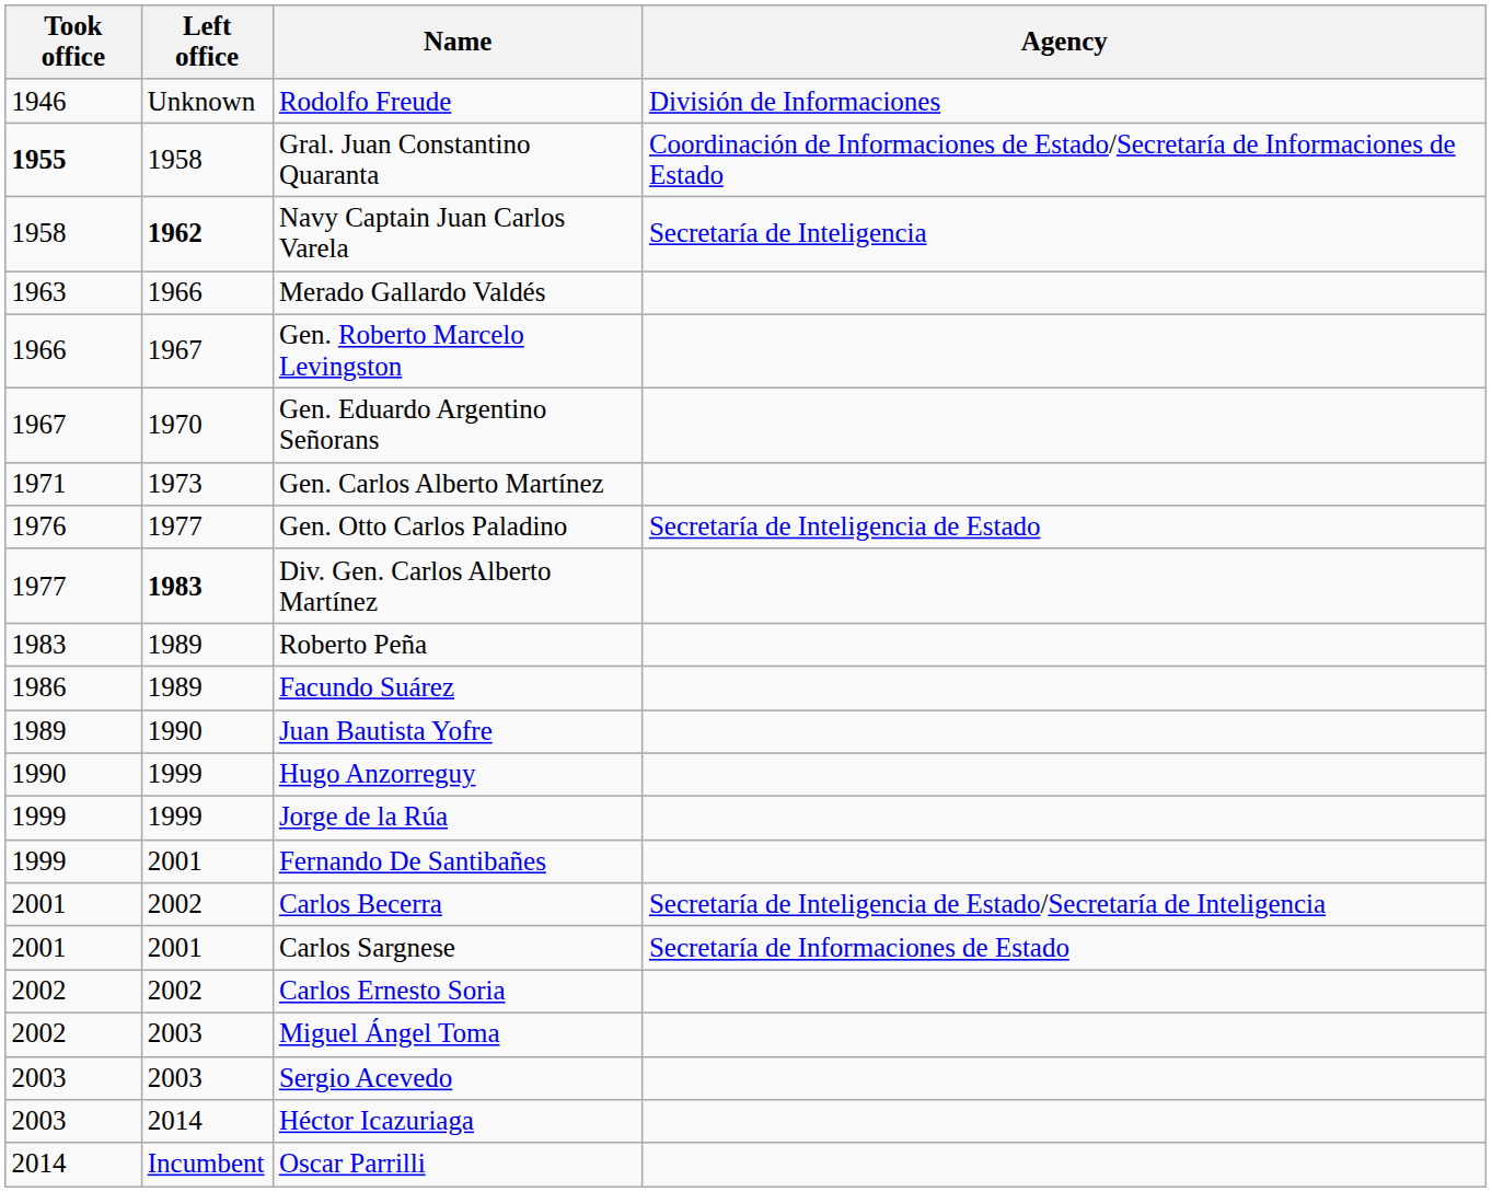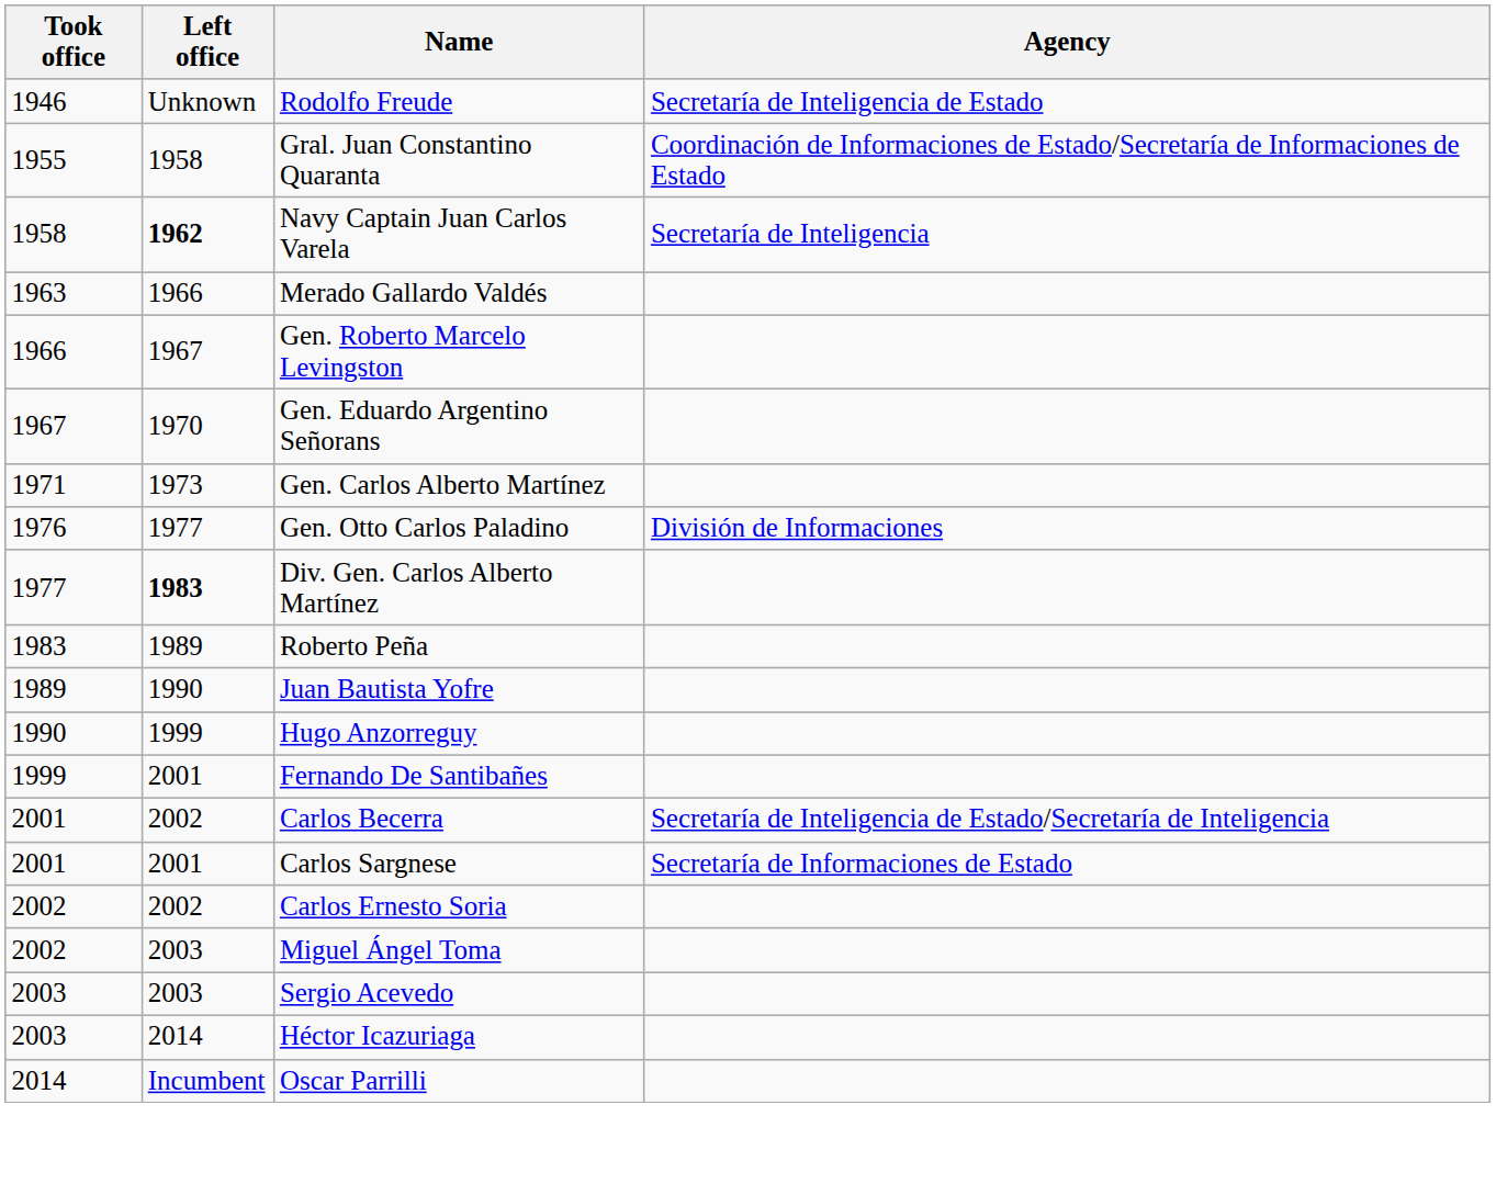 <table class="wikitable">
 <tr>
 <th>Took office</th>
 <th>Left office</th>
 <th>Name</th>
 <th>Agency</th>
 </tr>
 <tr>
 <td>1946</td>
 <td>Unknown</td>
 <td><a href='#'>Rodolfo Freude</a></td>
-<td><a href='#'>División de Informaciones</a></td>
+<td><a href='#'>Secretaría de Inteligencia de Estado</a></td>
 </tr>
 <tr>
-<td><strong>1955</strong></td>
+<td>1955</td>
 <td>1958</td>
 <td>Gral. Juan Constantino Quaranta</td>
 <td><a href='#'>Coordinación de Informaciones de Estado</a>/<a href='#'>Secretaría de Informaciones de Estado</a></td>
 </tr>
 <tr>
 <td>1958</td>
 <td><strong>1962</strong></td>
 <td>Navy Captain Juan Carlos Varela</td>
 <td><a href='#'>Secretaría de Inteligencia</a></td>
 </tr>
 <tr>
 <td>1963</td>
 <td>1966</td>
 <td>Merado Gallardo Valdés</td>
 <td></td>
 </tr>
 <tr>
 <td>1966</td>
 <td>1967</td>
 <td>Gen. <a href='#'>Roberto Marcelo Levingston</a></td>
 <td></td>
 </tr>
 <tr>
 <td>1967</td>
 <td>1970</td>
 <td>Gen. Eduardo Argentino Señorans</td>
 <td></td>
 </tr>
 <tr>
 <td>1971</td>
 <td>1973</td>
 <td>Gen. Carlos Alberto Martínez</td>
 </tr>
 <tr>
 <td>1976</td>
 <td>1977</td>
 <td>Gen. Otto Carlos Paladino</td>
-<td><a href='#'>Secretaría de Inteligencia de Estado</a></td>
+<td><a href='#'>División de Informaciones</a></td>
 </tr>
 <tr>
 <td>1977</td>
 <td><strong>1983</strong></td>
 <td>Div. Gen. Carlos Alberto Martínez</td>
 <td></td>
 </tr>
 <tr>
 <td>1983</td>
 <td>1989</td>
 <td>Roberto Peña</td>
 <td></td>
 </tr>
 <tr>
-<td>1986</td>
-<td>1989</td>
-<td><a href='#'>Facundo Suárez</a></td>
-<td></td>
-</tr>
-<tr>
 <td>1989</td>
 <td>1990</td>
 <td><a href='#'>Juan Bautista Yofre</a></td>
 <td></td>
 </tr>
 <tr>
 <td>1990</td>
 <td>1999</td>
 <td><a href='#'>Hugo Anzorreguy</a></td>
-<td></td>
-</tr>
-<tr>
-<td>1999</td>
-<td>1999</td>
-<td><a href='#'>Jorge de la Rúa</a></td>
 <td></td>
 </tr>
 <tr>
 <td>1999</td>
 <td>2001</td>
 <td><a href='#'>Fernando De Santibañes</a></td>
 <td></td>
 </tr>
 <tr>
 <td>2001</td>
 <td>2002</td>
 <td><a href='#'>Carlos Becerra</a></td>
 <td><a href='#'>Secretaría de Inteligencia de Estado</a>/<a href='#'>Secretaría de Inteligencia</a></td>
 </tr>
 <tr>
 <td>2001</td>
 <td>2001</td>
 <td>Carlos Sargnese</td>
 <td><a href='#'>Secretaría de Informaciones de Estado</a></td>
 </tr>
 <tr>
 <td>2002</td>
 <td>2002</td>
 <td><a href='#'>Carlos Ernesto Soria</a></td>
 <td></td>
 </tr>
 <tr>
 <td>2002</td>
 <td>2003</td>
 <td><a href='#'>Miguel Ángel Toma</a></td>
 <td></td>
 </tr>
 <tr>
 <td>2003</td>
 <td>2003</td>
 <td><a href='#'>Sergio Acevedo</a></td>
 <td></td>
 </tr>
 <tr>
 <td>2003</td>
 <td>2014</td>
 <td><a href='#'>Héctor Icazuriaga</a></td>
 <td></td>
 </tr>
 <tr>
 <td>2014</td>
 <td><a href='#'>Incumbent</a></td>
 <td><a href='#'>Oscar Parrilli</a></td>
 <td></td>
 </tr>
 </table>
